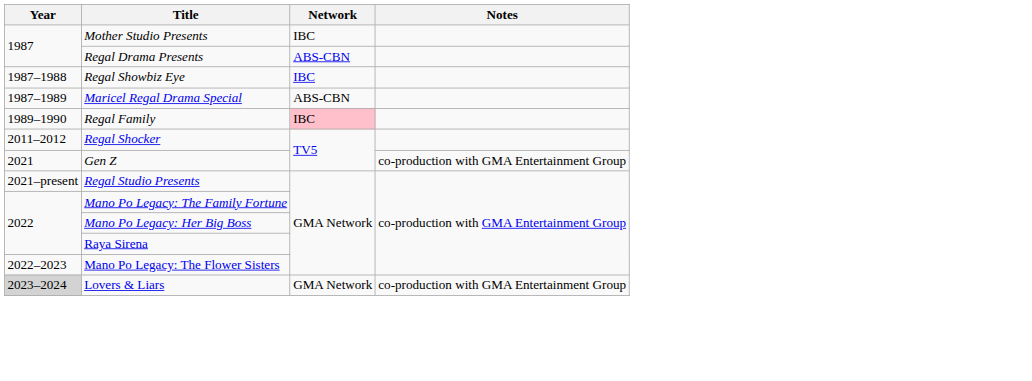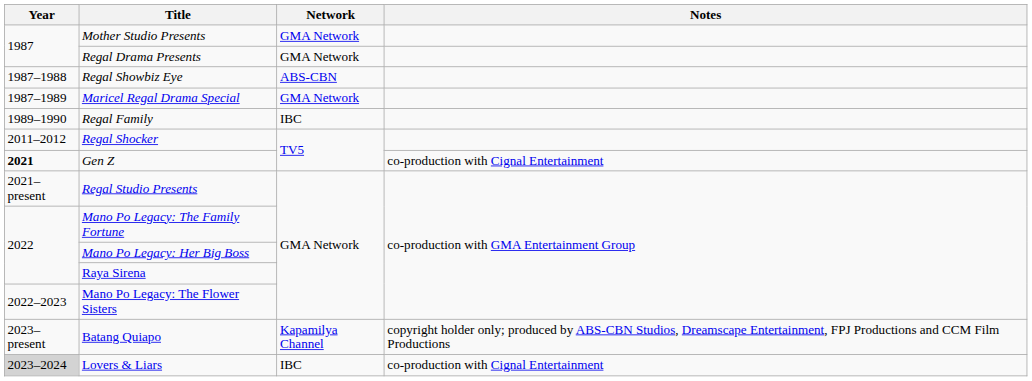 <table class="wikitable">
 <tr>
 <th>Year</th>
 <th>Title</th>
 <th>Network</th>
 <th>Notes</th>
 </tr>
 <tr>
 <td rowspan="2">1987</td>
 <td><em>Mother Studio Presents</em></td>
-<td>IBC</td>
+<td><a href='#'>GMA Network</a></td>
 <td></td>
 </tr>
 <tr>
 <td><em>Regal Drama Presents</em></td>
-<td><a href='#'>ABS-CBN</a></td>
+<td>GMA Network</td>
 <td></td>
 </tr>
 <tr>
 <td>1987–1988</td>
 <td><em>Regal Showbiz Eye</em></td>
-<td><a href='#'>IBC</a></td>
+<td><a href='#'>ABS-CBN</a></td>
 <td></td>
 </tr>
 <tr>
 <td>1987–1989</td>
 <td><em><a href='#'>Maricel Regal Drama Special</a></em></td>
-<td>ABS-CBN</td>
+<td><a href='#'>GMA Network</a></td>
 <td></td>
 </tr>
 <tr>
 <td>1989–1990</td>
 <td><em>Regal Family</em></td>
-<td style="background: pink;">IBC</td>
+<td>IBC</td>
 <td></td>
 </tr>
 <tr>
 <td>2011–2012</td>
 <td><em><a href='#'>Regal Shocker</a></em></td>
 <td rowspan="2"><a href='#'>TV5</a></td>
 <td></td>
 </tr>
 <tr>
-<td>2021</td>
+<td><strong>2021</strong></td>
 <td><em>Gen Z</em></td>
-<td>co-production with GMA Entertainment Group</td>
+<td>co-production with <a href='#'>Cignal Entertainment</a></td>
 </tr>
 <tr>
 <td>2021–present</td>
 <td><em><a href='#'>Regal Studio Presents</a></em></td>
 <td rowspan="5">GMA Network</td>
 <td rowspan="5">co-production with <a href='#'>GMA Entertainment Group</a></td>
 </tr>
 <tr>
 <td rowspan="3">2022</td>
 <td><em><a href='#'>Mano Po Legacy: The Family Fortune</a></em></td>
 </tr>
 <tr>
 <td><em><a href='#'>Mano Po Legacy: Her Big Boss</a></td>
 </tr>
 <tr>
 <td></em><a href='#'>Raya Sirena</a><em></td>
 </tr>
 <tr>
 <td>2022–2023</td>
 <td></em><a href='#'>Mano Po Legacy: The Flower Sisters</a><em></td>
 </tr>
 <tr>
+<td>2023–present</td>
+<td></em><a href='#'>Batang Quiapo</a><em></td>
+<td><a href='#'>Kapamilya Channel</a></td>
+<td>copyright holder only; produced by <a href='#'>ABS-CBN Studios</a>, <a href='#'>Dreamscape Entertainment</a>, FPJ Productions and CCM Film Productions</td>
+</tr>
+<tr>
 <td style="background: lightgrey;">2023–2024</td>
 <td></em><a href='#'>Lovers & Liars</a><em></td>
-<td>GMA Network</td>
-<td>co-production with GMA Entertainment Group</td>
+<td>IBC</td>
+<td>co-production with <a href='#'>Cignal Entertainment</a></td>
 </tr>
 </table>
